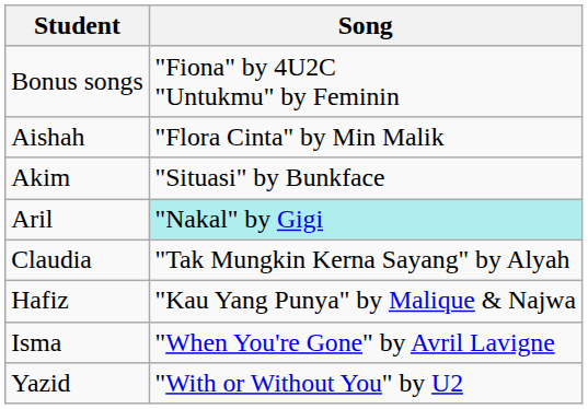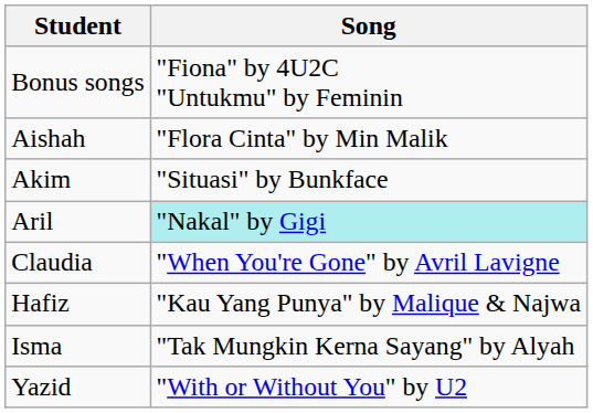 <table class="wikitable">
 <tr>
 <th>Student</th>
 <th>Song</th>
 </tr>
 <tr>
 <td>Bonus songs</td>
 <td>"Fiona" by 4U2C <br> "Untukmu" by Feminin</td>
 </tr>
 <tr>
 <td>Aishah</td>
 <td>"Flora Cinta" by Min Malik</td>
 </tr>
 <tr>
 <td>Akim</td>
 <td>"Situasi" by Bunkface</td>
 </tr>
 <tr>
 <td>Aril</td>
 <td style="background: paleturquoise;">"Nakal" by <a href='#'>Gigi</a></td>
 </tr>
 <tr>
 <td>Claudia</td>
-<td>"Tak Mungkin Kerna Sayang" by Alyah</td>
+<td>"<a href='#'>When You're Gone</a>" by <a href='#'>Avril Lavigne</a></td>
 </tr>
 <tr>
 <td>Hafiz</td>
 <td>"Kau Yang Punya" by <a href='#'>Malique</a> & Najwa</td>
 </tr>
 <tr>
 <td>Isma</td>
-<td>"<a href='#'>When You're Gone</a>" by <a href='#'>Avril Lavigne</a></td>
+<td>"Tak Mungkin Kerna Sayang" by Alyah</td>
 </tr>
 <tr>
 <td>Yazid</td>
 <td>"<a href='#'>With or Without You</a>" by <a href='#'>U2</a></td>
 </tr>
 </table>
